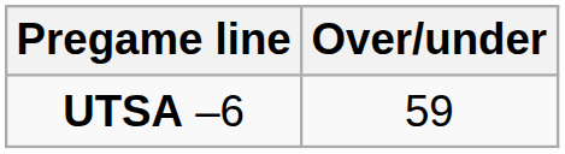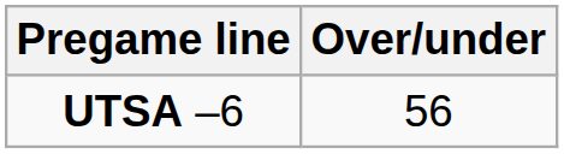 <table class="wikitable">
 <tr align="center">
 <th style=>Pregame line</th>
 <th style=>Over/under</th>
 </tr>
 <tr align="center">
 <td><strong>UTSA</strong> –6</td>
-<td>59</td>
+<td>56</td>
 </tr>
 </table>
